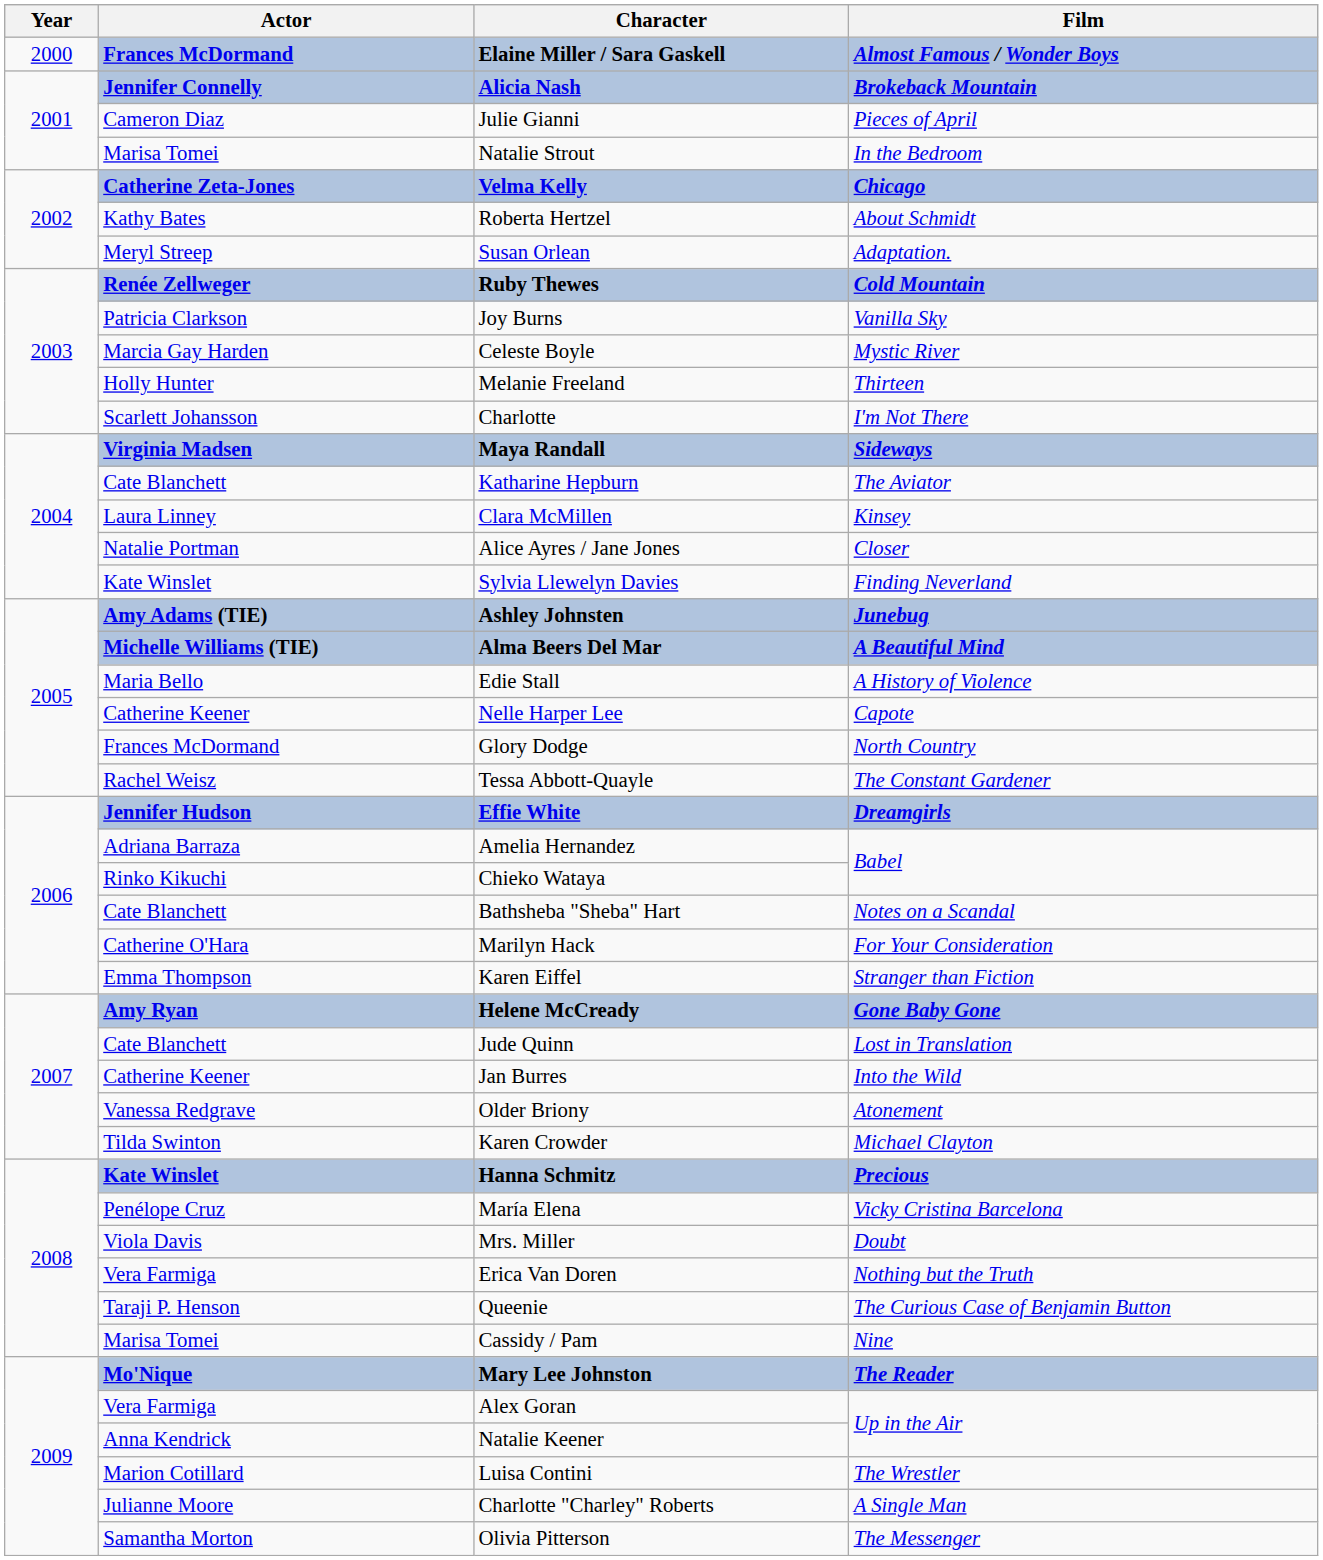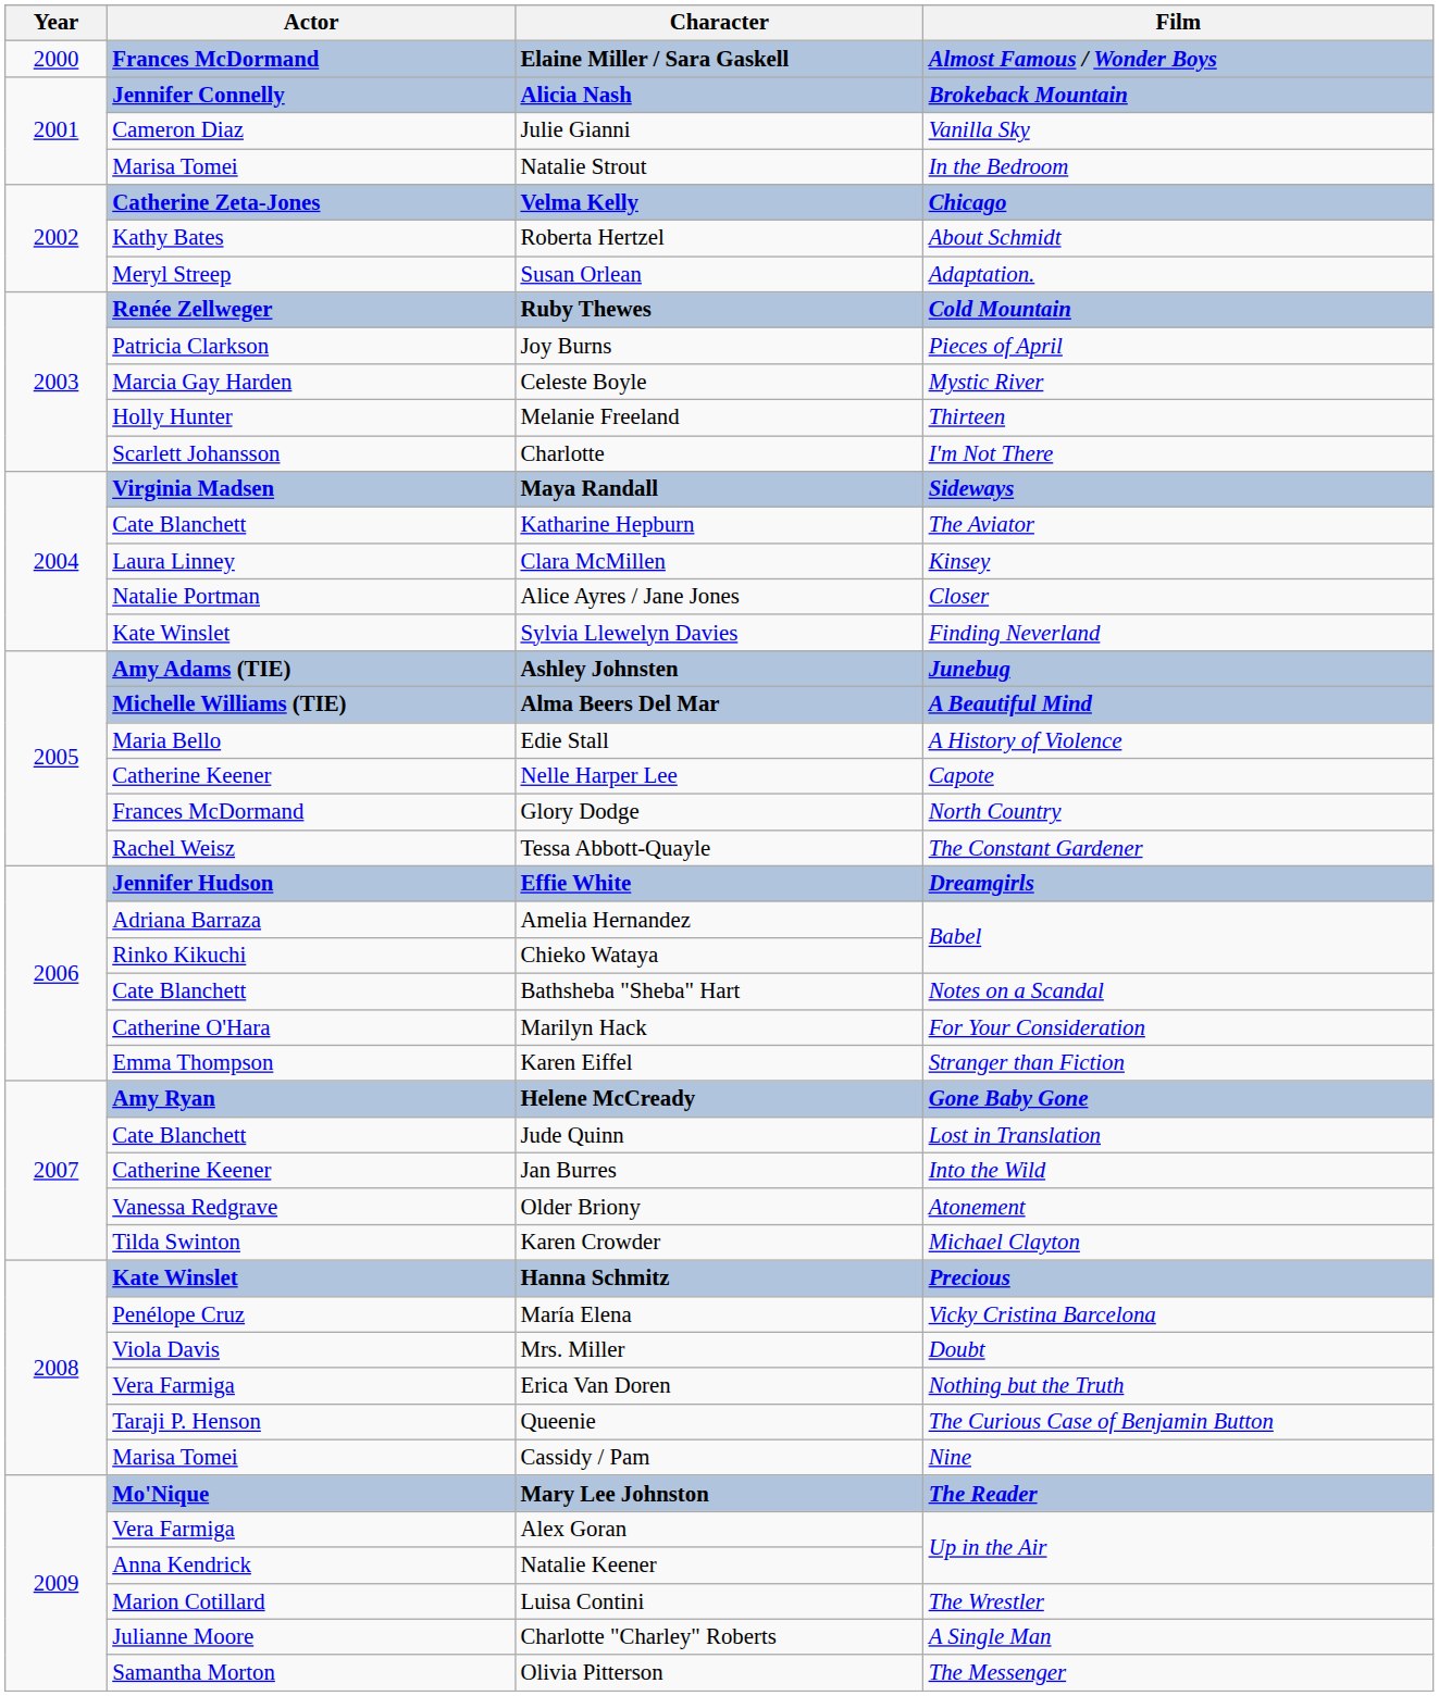 <table class="wikitable" width="80%">
 <tr style="background:#bebebe;">
 <th style="width:5%;">Year</th>
 <th style="width:20%;">Actor</th>
 <th style="width:20%;">Character</th>
 <th style="width:25%;">Film</th>
 </tr>
 <tr>
 <td style="text-align:center;"><a href='#'>2000</a></td>
 <td style="background:#B0C4DE;"><strong><a href='#'>Frances McDormand</a></strong></td>
 <td style="background:#B0C4DE;"><strong>Elaine Miller / Sara Gaskell</strong></td>
 <td style="background:#B0C4DE;"><strong><em><a href='#'>Almost Famous</a><em> / </em><a href='#'>Wonder Boys</a></em></strong></td>
 </tr>
 <tr>
 <td rowspan="3" style="text-align:center;"><a href='#'>2001</a></td>
 <td style="background:#B0C4DE;"><strong><a href='#'>Jennifer Connelly</a></strong></td>
 <td style="background:#B0C4DE;"><strong><a href='#'>Alicia Nash</a></strong></td>
 <td style="background:#B0C4DE;"><strong><em><a href='#'>Brokeback Mountain</a></em></strong></td>
 </tr>
 <tr>
 <td><a href='#'>Cameron Diaz</a></td>
 <td>Julie Gianni</td>
-<td><em><a href='#'>Pieces of April</a></em></td>
+<td><em><a href='#'>Vanilla Sky</a></em></td>
 </tr>
 <tr>
 <td><a href='#'>Marisa Tomei</a></td>
 <td>Natalie Strout</td>
 <td><em><a href='#'>In the Bedroom</a></em></td>
 </tr>
 <tr>
 <td rowspan="3" style="text-align:center;"><a href='#'>2002</a></td>
 <td style="background:#B0C4DE;"><strong><a href='#'>Catherine Zeta-Jones</a></strong></td>
 <td style="background:#B0C4DE;"><strong><a href='#'>Velma Kelly</a></strong></td>
 <td style="background:#B0C4DE;"><strong><em><a href='#'>Chicago</a></em></strong></td>
 </tr>
 <tr>
 <td><a href='#'>Kathy Bates</a></td>
 <td>Roberta Hertzel</td>
 <td><em><a href='#'>About Schmidt</a></em></td>
 </tr>
 <tr>
 <td><a href='#'>Meryl Streep</a></td>
 <td><a href='#'>Susan Orlean</a></td>
 <td><em><a href='#'>Adaptation.</a></em></td>
 </tr>
 <tr>
 <td rowspan="5" style="text-align:center;"><a href='#'>2003</a></td>
 <td style="background:#B0C4DE;"><strong><a href='#'>Renée Zellweger</a></strong></td>
 <td style="background:#B0C4DE;"><strong>Ruby Thewes</strong></td>
 <td style="background:#B0C4DE;"><strong><em><a href='#'>Cold Mountain</a></em></strong></td>
 </tr>
 <tr>
 <td><a href='#'>Patricia Clarkson</a></td>
 <td>Joy Burns</td>
-<td><em><a href='#'>Vanilla Sky</a></em></td>
+<td><em><a href='#'>Pieces of April</a></em></td>
 </tr>
 <tr>
 <td><a href='#'>Marcia Gay Harden</a></td>
 <td>Celeste Boyle</td>
 <td><em><a href='#'>Mystic River</a></em></td>
 </tr>
 <tr>
 <td><a href='#'>Holly Hunter</a></td>
 <td>Melanie Freeland</td>
 <td><em><a href='#'>Thirteen</a></em></td>
 </tr>
 <tr>
 <td><a href='#'>Scarlett Johansson</a></td>
 <td>Charlotte</td>
 <td><em><a href='#'>I'm Not There</a></em></td>
 </tr>
 <tr>
 <td rowspan="5" style="text-align:center;"><a href='#'>2004</a></td>
 <td style="background:#B0C4DE;"><strong><a href='#'>Virginia Madsen</a></strong></td>
 <td style="background:#B0C4DE;"><strong>Maya Randall</strong></td>
 <td style="background:#B0C4DE;"><strong><em><a href='#'>Sideways</a></em></strong></td>
 </tr>
 <tr>
 <td><a href='#'>Cate Blanchett</a></td>
 <td><a href='#'>Katharine Hepburn</a></td>
 <td><em><a href='#'>The Aviator</a></em></td>
 </tr>
 <tr>
 <td><a href='#'>Laura Linney</a></td>
 <td><a href='#'>Clara McMillen</a></td>
 <td><em><a href='#'>Kinsey</a></em></td>
 </tr>
 <tr>
 <td><a href='#'>Natalie Portman</a></td>
 <td>Alice Ayres / Jane Jones</td>
 <td><em><a href='#'>Closer</a></em></td>
 </tr>
 <tr>
 <td><a href='#'>Kate Winslet</a></td>
 <td><a href='#'>Sylvia Llewelyn Davies</a></td>
 <td><em><a href='#'>Finding Neverland</a></em></td>
 </tr>
 <tr>
 <td rowspan="6" style="text-align:center;"><a href='#'>2005</a></td>
 <td style="background:#B0C4DE;"><strong><a href='#'>Amy Adams</a> (TIE)</strong></td>
 <td style="background:#B0C4DE;"><strong>Ashley Johnsten</strong></td>
 <td style="background:#B0C4DE;"><strong><em><a href='#'>Junebug</a></em></strong></td>
 </tr>
 <tr>
 <td style="background:#B0C4DE;"><strong><a href='#'>Michelle Williams</a> (TIE)</strong></td>
 <td style="background:#B0C4DE;"><strong>Alma Beers Del Mar</strong></td>
 <td style="background:#B0C4DE;"><strong><em><a href='#'>A Beautiful Mind</a></em></strong></td>
 </tr>
 <tr>
 <td><a href='#'>Maria Bello</a></td>
 <td>Edie Stall</td>
 <td><em><a href='#'>A History of Violence</a></em></td>
 </tr>
 <tr>
 <td><a href='#'>Catherine Keener</a></td>
 <td><a href='#'>Nelle Harper Lee</a></td>
 <td><em><a href='#'>Capote</a></em></td>
 </tr>
 <tr>
 <td><a href='#'>Frances McDormand</a></td>
 <td>Glory Dodge</td>
 <td><em><a href='#'>North Country</a></em></td>
 </tr>
 <tr>
 <td><a href='#'>Rachel Weisz</a></td>
 <td>Tessa Abbott-Quayle</td>
 <td><em><a href='#'>The Constant Gardener</a></em></td>
 </tr>
 <tr>
 <td rowspan="6" style="text-align:center;"><a href='#'>2006</a></td>
 <td style="background:#B0C4DE;"><strong><a href='#'>Jennifer Hudson</a></strong></td>
 <td style="background:#B0C4DE;"><strong><a href='#'>Effie White</a></strong></td>
 <td style="background:#B0C4DE;"><strong><em><a href='#'>Dreamgirls</a></em></strong></td>
 </tr>
 <tr>
 <td><a href='#'>Adriana Barraza</a></td>
 <td>Amelia Hernandez</td>
 <td rowspan="2"><em><a href='#'>Babel</a></em></td>
 </tr>
 <tr>
 <td><a href='#'>Rinko Kikuchi</a></td>
 <td>Chieko Wataya</td>
 </tr>
 <tr>
 <td><a href='#'>Cate Blanchett</a></td>
 <td>Bathsheba "Sheba" Hart</td>
 <td><em><a href='#'>Notes on a Scandal</a></em></td>
 </tr>
 <tr>
 <td><a href='#'>Catherine O'Hara</a></td>
 <td>Marilyn Hack</td>
 <td><em><a href='#'>For Your Consideration</a></em></td>
 </tr>
 <tr>
 <td><a href='#'>Emma Thompson</a></td>
 <td>Karen Eiffel</td>
 <td><em><a href='#'>Stranger than Fiction</a></em></td>
 </tr>
 <tr>
 <td rowspan="5" style="text-align:center;"><a href='#'>2007</a></td>
 <td style="background:#B0C4DE;"><strong><a href='#'>Amy Ryan</a></strong></td>
 <td style="background:#B0C4DE;"><strong>Helene McCready</strong></td>
 <td style="background:#B0C4DE;"><strong><em><a href='#'>Gone Baby Gone</a></em></strong></td>
 </tr>
 <tr>
 <td><a href='#'>Cate Blanchett</a></td>
 <td>Jude Quinn</td>
 <td><em><a href='#'>Lost in Translation</a></em></td>
 </tr>
 <tr>
 <td><a href='#'>Catherine Keener</a></td>
 <td>Jan Burres</td>
 <td><em><a href='#'>Into the Wild</a></em></td>
 </tr>
 <tr>
 <td><a href='#'>Vanessa Redgrave</a></td>
 <td>Older Briony</td>
 <td><em><a href='#'>Atonement</a></em></td>
 </tr>
 <tr>
 <td><a href='#'>Tilda Swinton</a></td>
 <td>Karen Crowder</td>
 <td><em><a href='#'>Michael Clayton</a></em></td>
 </tr>
 <tr>
 <td rowspan="6" style="text-align:center;"><a href='#'>2008</a></td>
 <td style="background:#B0C4DE;"><strong><a href='#'>Kate Winslet</a></strong></td>
 <td style="background:#B0C4DE;"><strong>Hanna Schmitz</strong></td>
 <td style="background:#B0C4DE;"><strong><em><a href='#'>Precious</a></em></strong></td>
 </tr>
 <tr>
 <td><a href='#'>Penélope Cruz</a></td>
 <td>María Elena</td>
 <td><em><a href='#'>Vicky Cristina Barcelona</a></em></td>
 </tr>
 <tr>
 <td><a href='#'>Viola Davis</a></td>
 <td>Mrs. Miller</td>
 <td><em><a href='#'>Doubt</a></em></td>
 </tr>
 <tr>
 <td><a href='#'>Vera Farmiga</a></td>
 <td>Erica Van Doren</td>
 <td><em><a href='#'>Nothing but the Truth</a></em></td>
 </tr>
 <tr>
 <td><a href='#'>Taraji P. Henson</a></td>
 <td>Queenie</td>
 <td><em><a href='#'>The Curious Case of Benjamin Button</a></em></td>
 </tr>
 <tr>
 <td><a href='#'>Marisa Tomei</a></td>
 <td>Cassidy / Pam</td>
 <td><em><a href='#'>Nine</a></em></td>
 </tr>
 <tr>
 <td rowspan="6" style="text-align:center;"><a href='#'>2009</a><br></td>
 <td style="background:#B0C4DE;"><strong><a href='#'>Mo'Nique</a></strong></td>
 <td style="background:#B0C4DE;"><strong>Mary Lee Johnston</strong></td>
 <td style="background:#B0C4DE;"><strong><em><a href='#'>The Reader</a></em></strong></td>
 </tr>
 <tr>
 <td><a href='#'>Vera Farmiga</a></td>
 <td>Alex Goran</td>
 <td rowspan="2"><em><a href='#'>Up in the Air</a></em></td>
 </tr>
 <tr>
 <td><a href='#'>Anna Kendrick</a></td>
 <td>Natalie Keener</td>
 </tr>
 <tr>
 <td><a href='#'>Marion Cotillard</a></td>
 <td>Luisa Contini</td>
 <td><em><a href='#'>The Wrestler</a></em></td>
 </tr>
 <tr>
 <td><a href='#'>Julianne Moore</a></td>
 <td>Charlotte "Charley" Roberts</td>
 <td><em><a href='#'>A Single Man</a></em></td>
 </tr>
 <tr>
 <td><a href='#'>Samantha Morton</a></td>
 <td>Olivia Pitterson</td>
 <td><em><a href='#'>The Messenger</a></em></td>
 </tr>
 </table>
